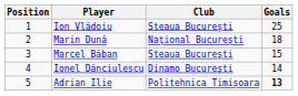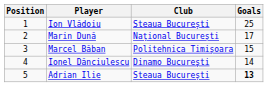 <table class="wikitable">
 <tr>
 <th style="width:28px">Position</th>
 <th>Player</th>
 <th>Club</th>
 <th>Goals</th>
 </tr>
 <tr>
 <td align="center">1</td>
 <td><a href='#'>Ion Vlădoiu</a></td>
 <td><a href='#'>Steaua București</a></td>
 <td align="center">25</td>
 </tr>
 <tr>
 <td align="center">2</td>
 <td><a href='#'>Marin Dună</a></td>
 <td><a href='#'>Naţional București</a></td>
-<td align="center">18</td>
+<td align="center">17</td>
 </tr>
 <tr>
 <td align="center">3</td>
 <td><a href='#'>Marcel Băban</a></td>
-<td><a href='#'>Steaua București</a></td>
+<td><a href='#'>Politehnica Timișoara</a></td>
 <td align="center">15</td>
 </tr>
 <tr>
 <td align="center">4</td>
 <td><a href='#'>Ionel Dănciulescu</a></td>
 <td><a href='#'>Dinamo București</a></td>
 <td align="center">14</td>
 </tr>
 <tr>
 <td align="center">5</td>
 <td><a href='#'>Adrian Ilie</a></td>
-<td><a href='#'>Politehnica Timișoara</a></td>
+<td><a href='#'>Steaua București</a></td>
 <td align="center"><strong>13</strong></td>
 </tr>
 </table>
